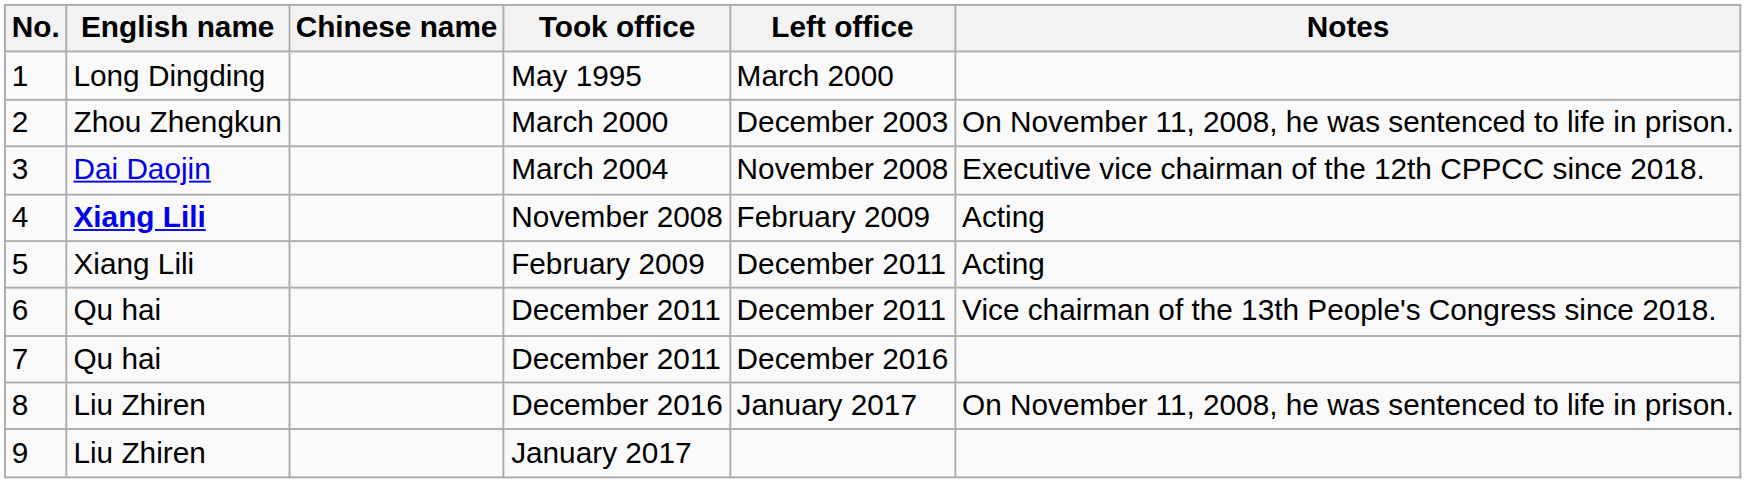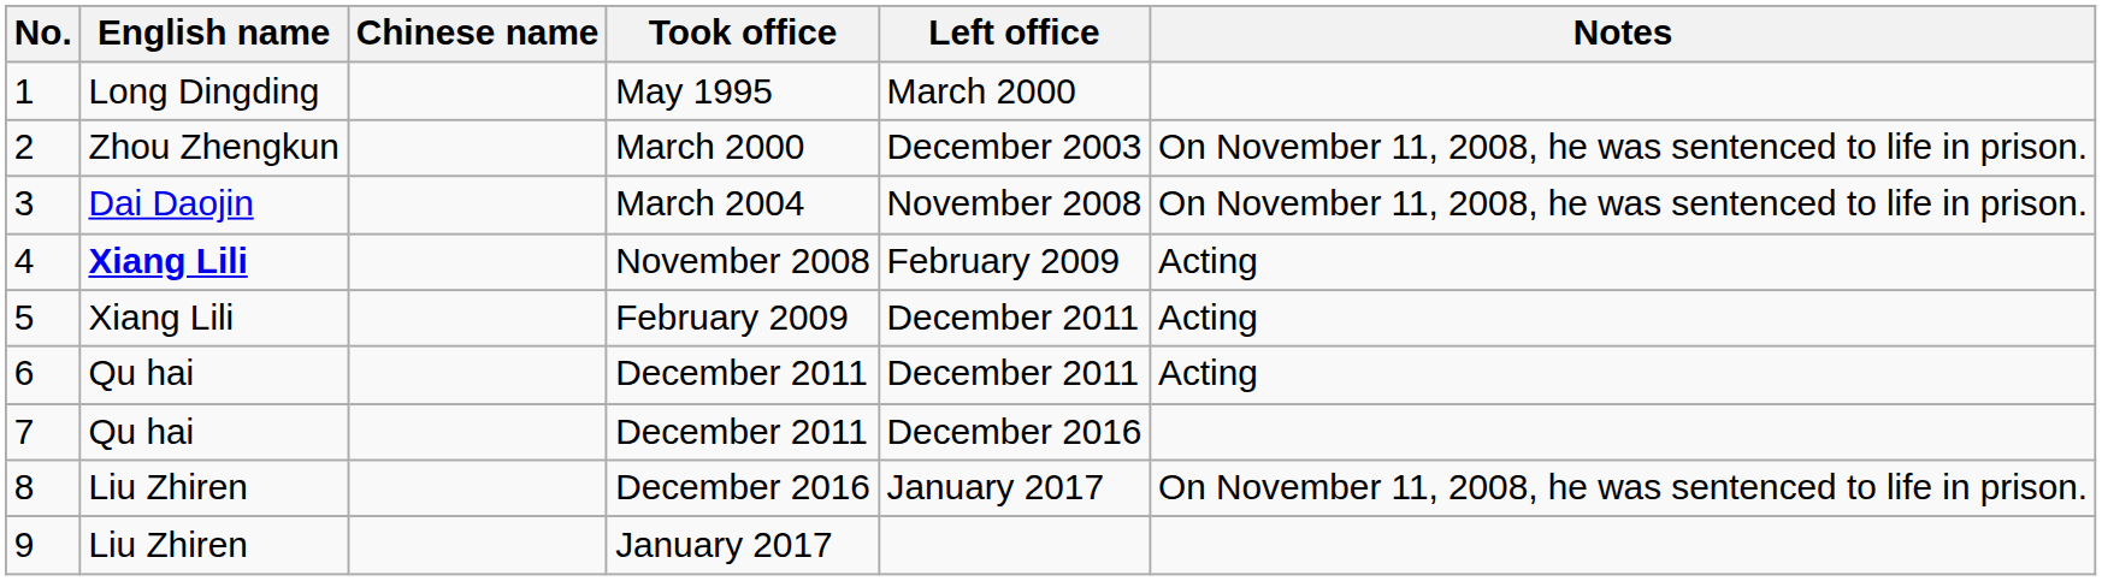 <table class="wikitable">
 <tr>
 <th>No.</th>
 <th>English name</th>
 <th>Chinese name</th>
 <th>Took office</th>
 <th>Left office</th>
 <th>Notes</th>
 </tr>
 <tr>
 <td>1</td>
 <td>Long Dingding</td>
 <td></td>
 <td>May 1995</td>
 <td>March 2000</td>
 <td></td>
 </tr>
 <tr>
 <td>2</td>
 <td>Zhou Zhengkun</td>
 <td></td>
 <td>March 2000</td>
 <td>December 2003</td>
 <td>On November 11, 2008, he was sentenced to life in prison.</td>
 </tr>
 <tr>
 <td>3</td>
 <td><a href='#'>Dai Daojin</a></td>
 <td></td>
 <td>March 2004</td>
 <td>November 2008</td>
-<td>Executive vice chairman of the 12th CPPCC since 2018.</td>
+<td>On November 11, 2008, he was sentenced to life in prison.</td>
 </tr>
 <tr>
 <td>4</td>
 <td><strong><a href='#'>Xiang Lili</a></strong></td>
 <td></td>
 <td>November 2008</td>
 <td>February 2009</td>
 <td>Acting</td>
 </tr>
 <tr>
 <td>5</td>
 <td>Xiang Lili</td>
 <td></td>
 <td>February 2009</td>
 <td>December 2011</td>
 <td>Acting</td>
 </tr>
 <tr>
 <td>6</td>
 <td>Qu hai</td>
 <td></td>
 <td>December 2011</td>
 <td>December 2011</td>
-<td>Vice chairman of the 13th People's Congress since 2018.</td>
+<td>Acting</td>
 </tr>
 <tr>
 <td>7</td>
 <td>Qu hai</td>
 <td></td>
 <td>December 2011</td>
 <td>December 2016</td>
 <td></td>
 </tr>
 <tr>
 <td>8</td>
 <td>Liu Zhiren</td>
 <td></td>
 <td>December 2016</td>
 <td>January 2017</td>
 <td>On November 11, 2008, he was sentenced to life in prison.</td>
 </tr>
 <tr>
 <td>9</td>
 <td>Liu Zhiren</td>
 <td></td>
 <td>January 2017</td>
 <td></td>
 <td></td>
 </tr>
 </table>
